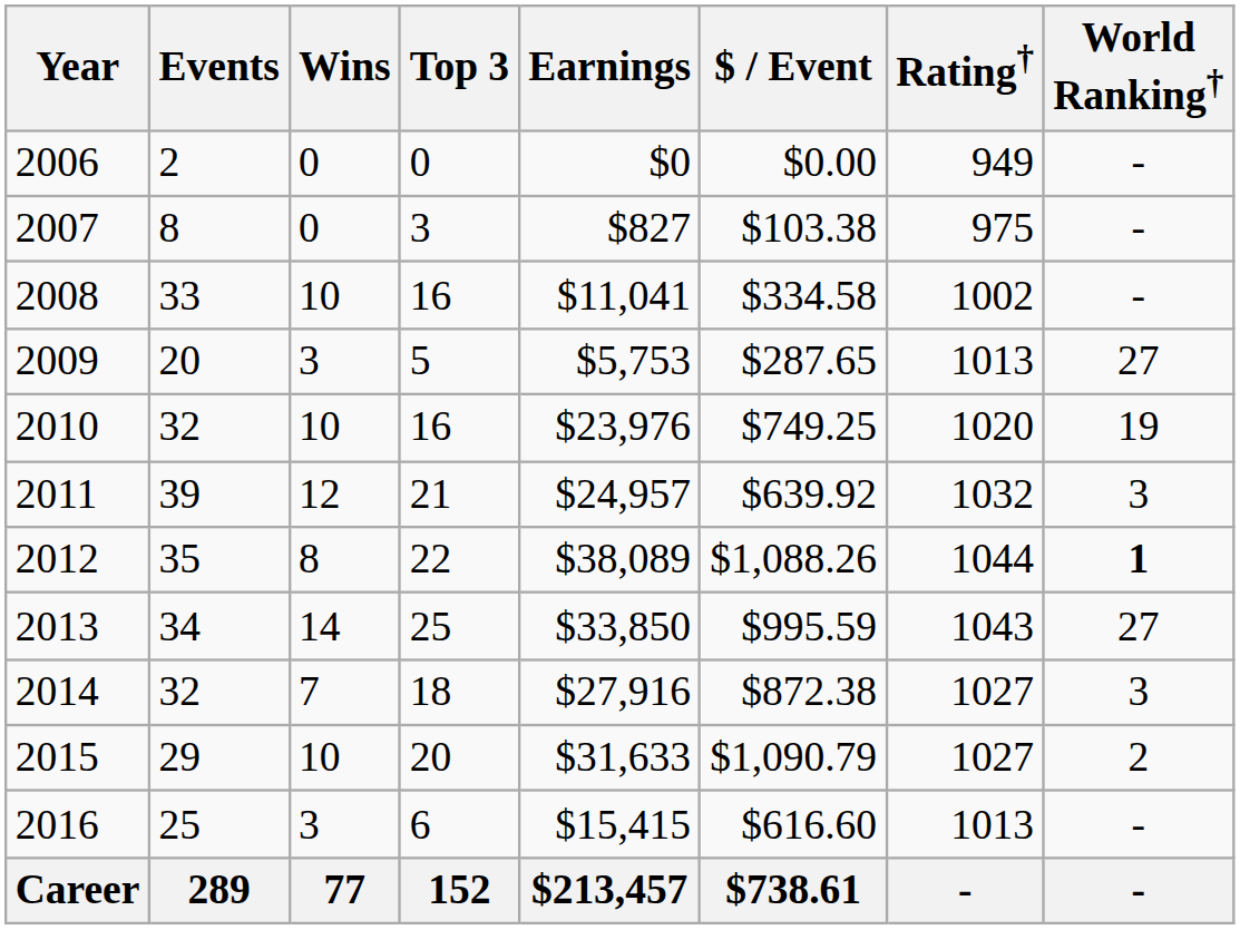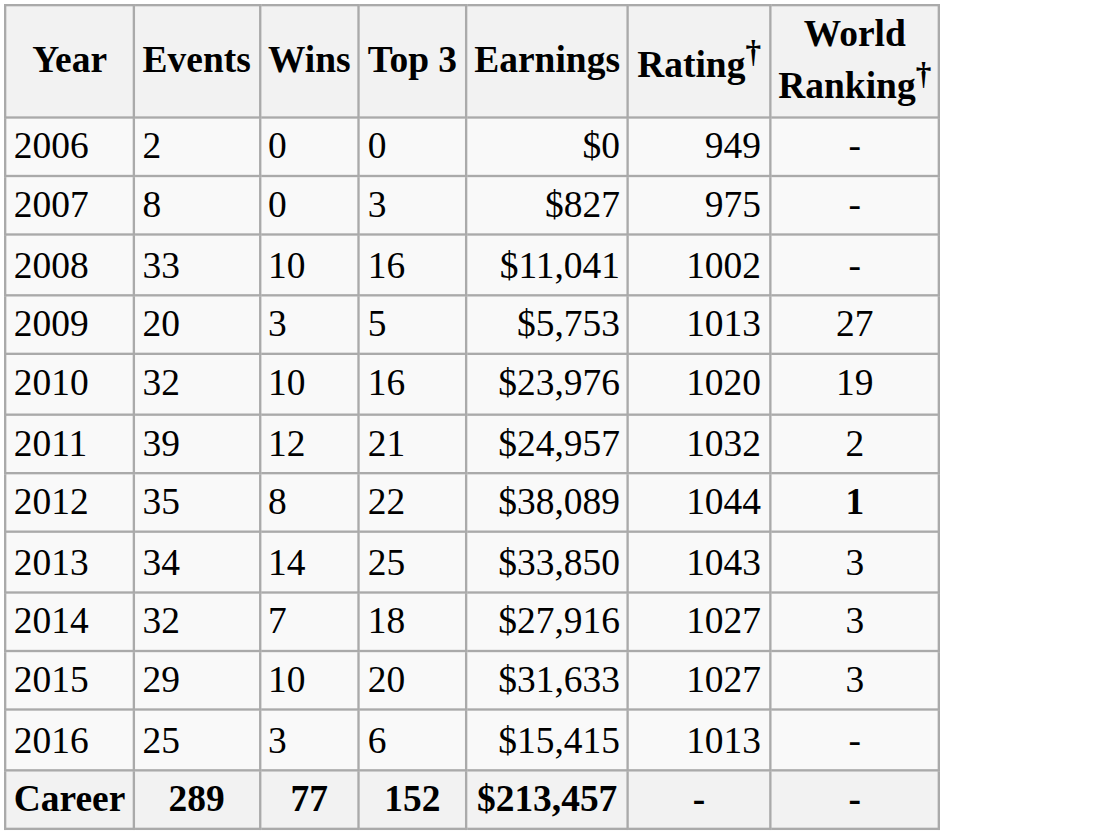 <table class="wikitable">
 <tr>
 <th>Year</th>
 <th>Events</th>
 <th>Wins</th>
 <th>Top 3</th>
 <th>Earnings</th>
-<th>$ / Event</th>
 <th>Rating<sup>†</sup></th>
 <th>World<br>Ranking<sup>†</sup></th>
 </tr>
 <tr>
 <td>2006</td>
 <td>2</td>
 <td>0</td>
 <td>0</td>
 <td align="right">$0</td>
-<td align="right">$0.00</td>
 <td align=right>949</td>
 <td align=center>-</td>
 </tr>
 <tr>
 <td>2007</td>
 <td>8</td>
 <td>0</td>
 <td>3</td>
 <td align="right">$827</td>
-<td align="right">$103.38</td>
 <td align=right>975</td>
 <td align=center>-</td>
 </tr>
 <tr>
 <td>2008</td>
 <td>33</td>
 <td>10</td>
 <td>16</td>
 <td align="right">$11,041</td>
-<td align="right">$334.58</td>
 <td align=right>1002</td>
 <td align=center>-</td>
 </tr>
 <tr>
 <td>2009</td>
 <td>20</td>
 <td>3</td>
 <td>5</td>
 <td align="right">$5,753</td>
-<td align="right">$287.65</td>
 <td align=right>1013</td>
 <td align=center>27</td>
 </tr>
 <tr>
 <td>2010</td>
 <td>32</td>
 <td>10</td>
 <td>16</td>
 <td align="right">$23,976</td>
-<td align="right">$749.25</td>
 <td align=right>1020</td>
 <td align=center>19</td>
 </tr>
 <tr>
 <td>2011</td>
 <td>39</td>
 <td>12</td>
 <td>21</td>
 <td align="right">$24,957</td>
-<td align="right">$639.92</td>
 <td align=right>1032</td>
-<td align=center>3</td>
+<td align=center>2</td>
 </tr>
 <tr>
 <td>2012</td>
 <td>35</td>
 <td>8</td>
 <td>22</td>
 <td align="right">$38,089</td>
-<td align="right">$1,088.26</td>
 <td align=right>1044</td>
 <td align=center><strong>1</strong></td>
 </tr>
 <tr>
 <td>2013</td>
 <td>34</td>
 <td>14</td>
 <td>25</td>
 <td align="right">$33,850</td>
-<td align="right">$995.59</td>
 <td align=right>1043</td>
-<td align=center>27</td>
+<td align=center>3</td>
 </tr>
 <tr>
 <td>2014</td>
 <td>32</td>
 <td>7</td>
 <td>18</td>
 <td align="right">$27,916</td>
-<td align="right">$872.38</td>
 <td align=right>1027</td>
 <td align=center>3</td>
 </tr>
 <tr>
 <td>2015</td>
 <td>29</td>
 <td>10</td>
 <td>20</td>
 <td align="right">$31,633</td>
-<td align="right">$1,090.79</td>
 <td align=right>1027</td>
-<td align=center>2</td>
+<td align=center>3</td>
 </tr>
 <tr>
 <td>2016</td>
 <td>25</td>
 <td>3</td>
 <td>6</td>
 <td align="right">$15,415</td>
-<td align="right">$616.60</td>
 <td align=right>1013</td>
 <td align=center>-</td>
 </tr>
 <tr>
 <th>Career</th>
 <th>289</th>
 <th>77</th>
 <th>152</th>
 <th>$213,457</th>
-<th>$738.61</th>
 <th>-</th>
 <th>-</th>
 </tr>
 </table>
